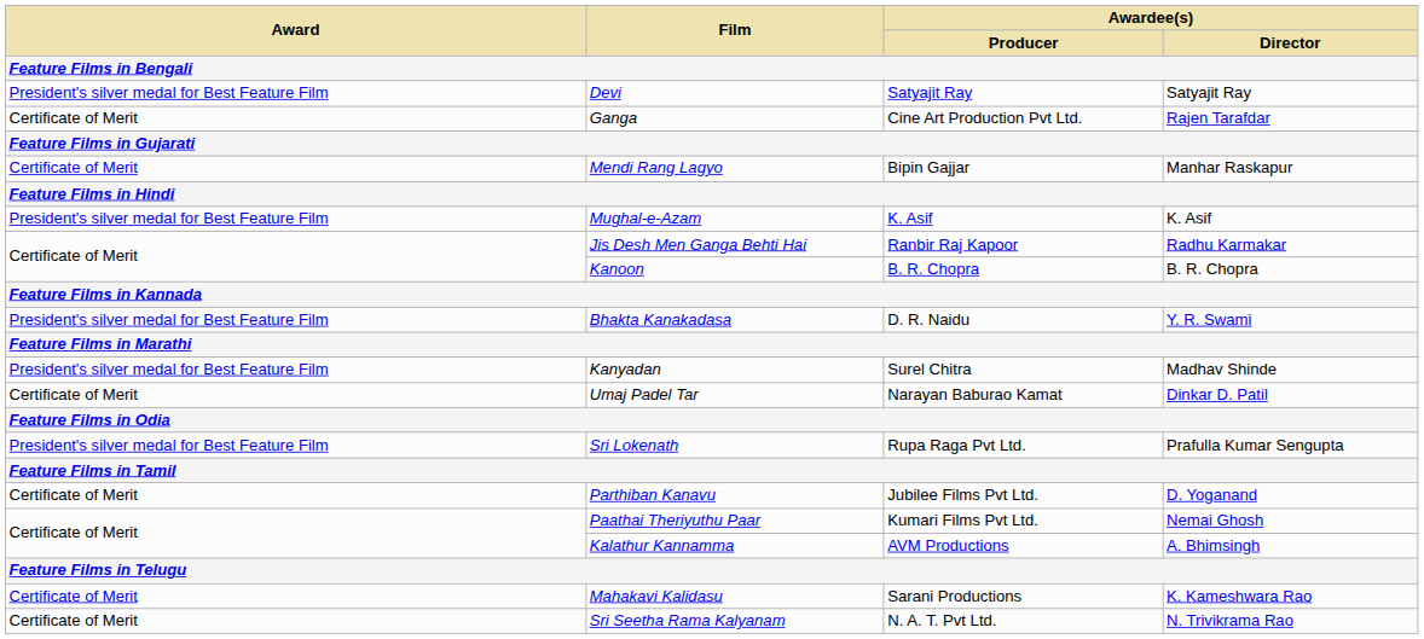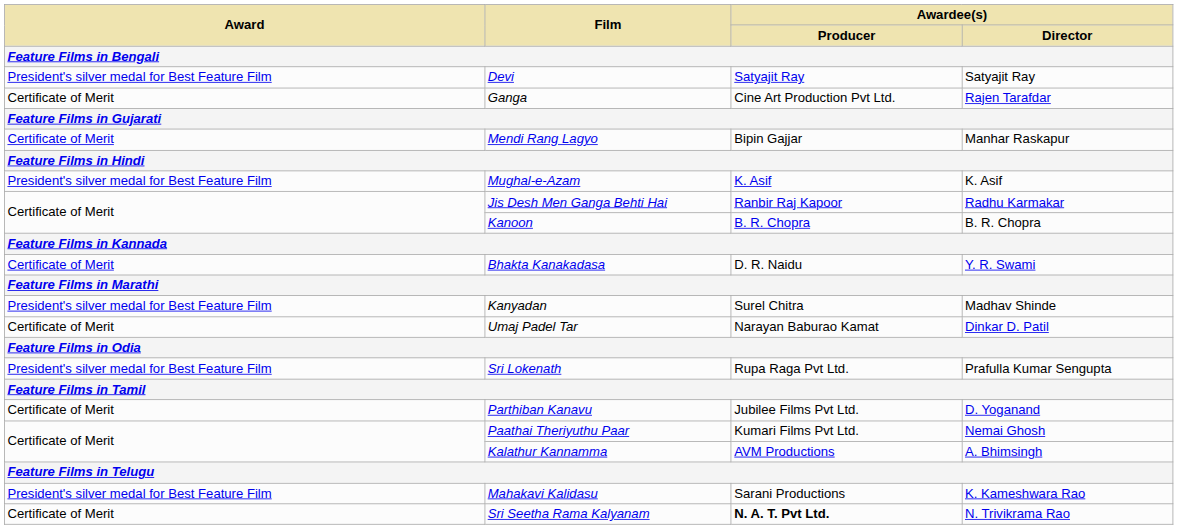 <table class="wikitable sortable" style="width:90%">
 <tr>
 <th scope="col" rowspan="2" style="background-color:#EFE4B0;width:37%">Award</th>
 <th scope="col" rowspan="2" style="background-color:#EFE4B0;width:19%">Film</th>
 <th scope="col" colspan="2" style="background-color:#EFE4B0;width:34%">Awardee(s)</th>
 </tr>
 <tr>
 <th scope="col" style="background-color:#EFE4B0;">Producer</th>
 <th scope="col" style="background-color:#EFE4B0;">Director</th>
 </tr>
 <tr style="background-color:#F4F4F4">
 <td colspan="4"><strong><em><a href='#'>Feature Films in Bengali</a></em></strong></td>
 </tr>
 <tr style="background-color:#FCFCFC">
 <td><a href='#'>President's silver medal for Best Feature Film</a></td>
 <td><em><a href='#'>Devi</a></em></td>
 <td><a href='#'>Satyajit Ray</a></td>
 <td>Satyajit Ray</td>
 </tr>
 <tr style="background-color:#FCFCFC">
 <td>Certificate of Merit</td>
 <td><em>Ganga</em></td>
 <td>Cine Art Production Pvt Ltd.</td>
 <td><a href='#'>Rajen Tarafdar</a></td>
 </tr>
 <tr style="background-color:#F4F4F4">
 <td colspan="4"><strong><em><a href='#'>Feature Films in Gujarati</a></em></strong></td>
 </tr>
 <tr style="background-color:#FCFCFC">
 <td><a href='#'>Certificate of Merit</a></td>
 <td><em><a href='#'>Mendi Rang Lagyo</a></em></td>
 <td>Bipin Gajjar</td>
 <td>Manhar Raskapur</td>
 </tr>
 <tr style="background-color:#F4F4F4">
 <td colspan="4"><strong><em><a href='#'>Feature Films in Hindi</a></em></strong></td>
 </tr>
 <tr style="background-color:#FCFCFC">
 <td><a href='#'>President's silver medal for Best Feature Film</a></td>
 <td><em><a href='#'>Mughal-e-Azam</a></em></td>
 <td><a href='#'>K. Asif</a></td>
 <td>K. Asif</td>
 </tr>
 <tr style="background-color:#FCFCFC">
 <td rowspan="2">Certificate of Merit</td>
 <td><em><a href='#'>Jis Desh Men Ganga Behti Hai</a></em></td>
 <td><a href='#'>Ranbir Raj Kapoor</a></td>
 <td><a href='#'>Radhu Karmakar</a></td>
 </tr>
 <tr style="background-color:#FCFCFC">
 <td><em><a href='#'>Kanoon</a></em></td>
 <td><a href='#'>B. R. Chopra</a></td>
 <td>B. R. Chopra</td>
 </tr>
 <tr style="background-color:#F4F4F4">
 <td colspan="4"><strong><em><a href='#'>Feature Films in Kannada</a></em></strong></td>
 </tr>
 <tr style="background-color:#FCFCFC">
-<td><a href='#'>President's silver medal for Best Feature Film</a></td>
+<td><a href='#'>Certificate of Merit</a></td>
 <td><em><a href='#'>Bhakta Kanakadasa</a></em></td>
 <td>D. R. Naidu</td>
 <td><a href='#'>Y. R. Swami</a></td>
 </tr>
 <tr style="background-color:#F4F4F4">
 <td colspan="4"><strong><em><a href='#'>Feature Films in Marathi</a></em></strong></td>
 </tr>
 <tr style="background-color:#FCFCFC">
 <td><a href='#'>President's silver medal for Best Feature Film</a></td>
 <td><em>Kanyadan</em></td>
 <td>Surel Chitra</td>
 <td>Madhav Shinde</td>
 </tr>
 <tr style="background-color:#FCFCFC">
 <td>Certificate of Merit</td>
 <td><em>Umaj Padel Tar</em></td>
 <td>Narayan Baburao Kamat</td>
 <td><a href='#'>Dinkar D. Patil</a></td>
 </tr>
 <tr style="background-color:#F4F4F4">
 <td colspan="4"><strong><em><a href='#'>Feature Films in Odia</a></em></strong></td>
 </tr>
 <tr style="background-color:#FCFCFC">
 <td><a href='#'>President's silver medal for Best Feature Film</a></td>
 <td><em><a href='#'>Sri Lokenath</a></em></td>
 <td>Rupa Raga Pvt Ltd.</td>
 <td>Prafulla Kumar Sengupta</td>
 </tr>
 <tr style="background-color:#F4F4F4">
 <td colspan="4"><strong><em><a href='#'>Feature Films in Tamil</a></em></strong></td>
 </tr>
 <tr style="background-color:#FCFCFC">
 <td>Certificate of Merit</td>
 <td><em><a href='#'>Parthiban Kanavu</a></em></td>
 <td>Jubilee Films Pvt Ltd.</td>
 <td><a href='#'>D. Yoganand</a></td>
 </tr>
 <tr style="background-color:#FCFCFC">
 <td rowspan="2">Certificate of Merit</td>
 <td><em><a href='#'>Paathai Theriyuthu Paar</a></em></td>
 <td>Kumari Films Pvt Ltd.</td>
 <td><a href='#'>Nemai Ghosh</a></td>
 </tr>
 <tr style="background-color:#FCFCFC">
 <td><em><a href='#'>Kalathur Kannamma</a></em></td>
 <td><a href='#'>AVM Productions</a></td>
 <td><a href='#'>A. Bhimsingh</a></td>
 </tr>
 <tr style="background-color:#F4F4F4">
 <td colspan="4"><strong><em><a href='#'>Feature Films in Telugu</a></em></strong></td>
 </tr>
 <tr style="background-color:#FCFCFC">
-<td><a href='#'>Certificate of Merit</a></td>
+<td><a href='#'>President's silver medal for Best Feature Film</a></td>
 <td><em><a href='#'>Mahakavi Kalidasu</a></em></td>
 <td>Sarani Productions</td>
 <td><a href='#'>K. Kameshwara Rao</a></td>
 </tr>
 <tr style="background-color:#FCFCFC">
 <td>Certificate of Merit</td>
 <td><em><a href='#'>Sri Seetha Rama Kalyanam</a></em></td>
-<td>N. A. T. Pvt Ltd.</td>
+<td><strong>N. A. T. Pvt Ltd.</strong></td>
 <td><a href='#'>N. Trivikrama Rao</a></td>
 </tr>
 </table>
